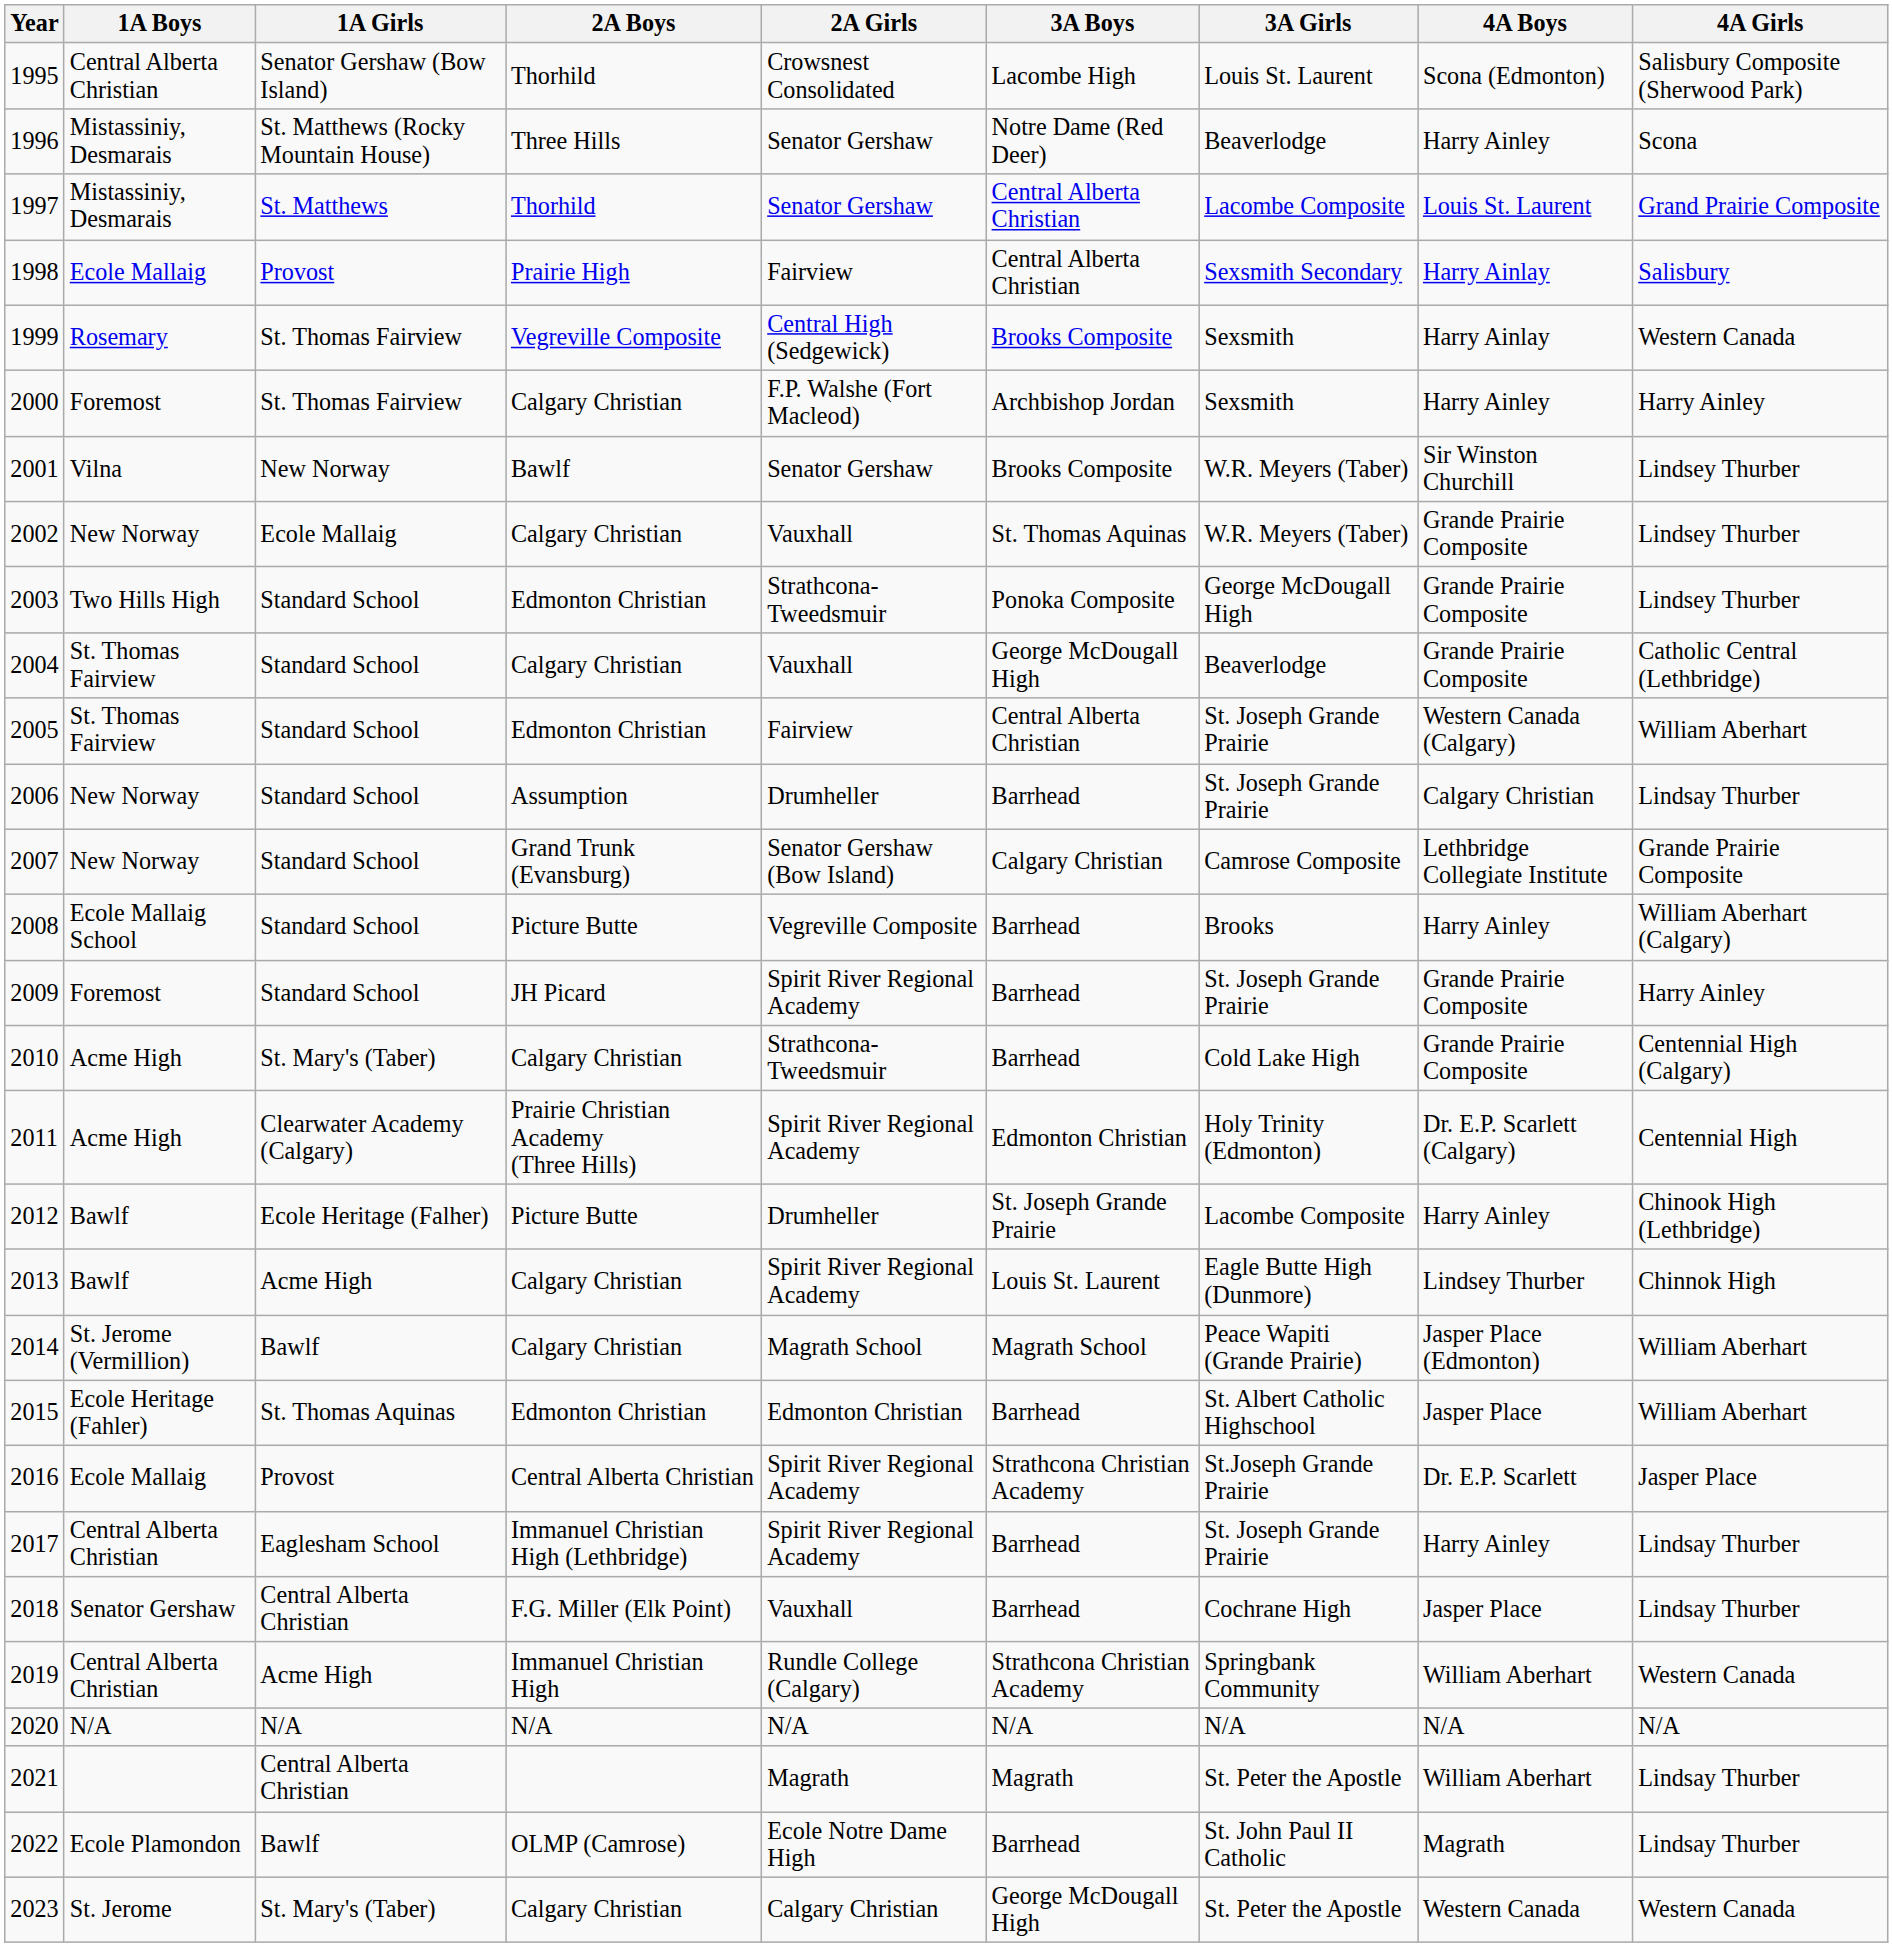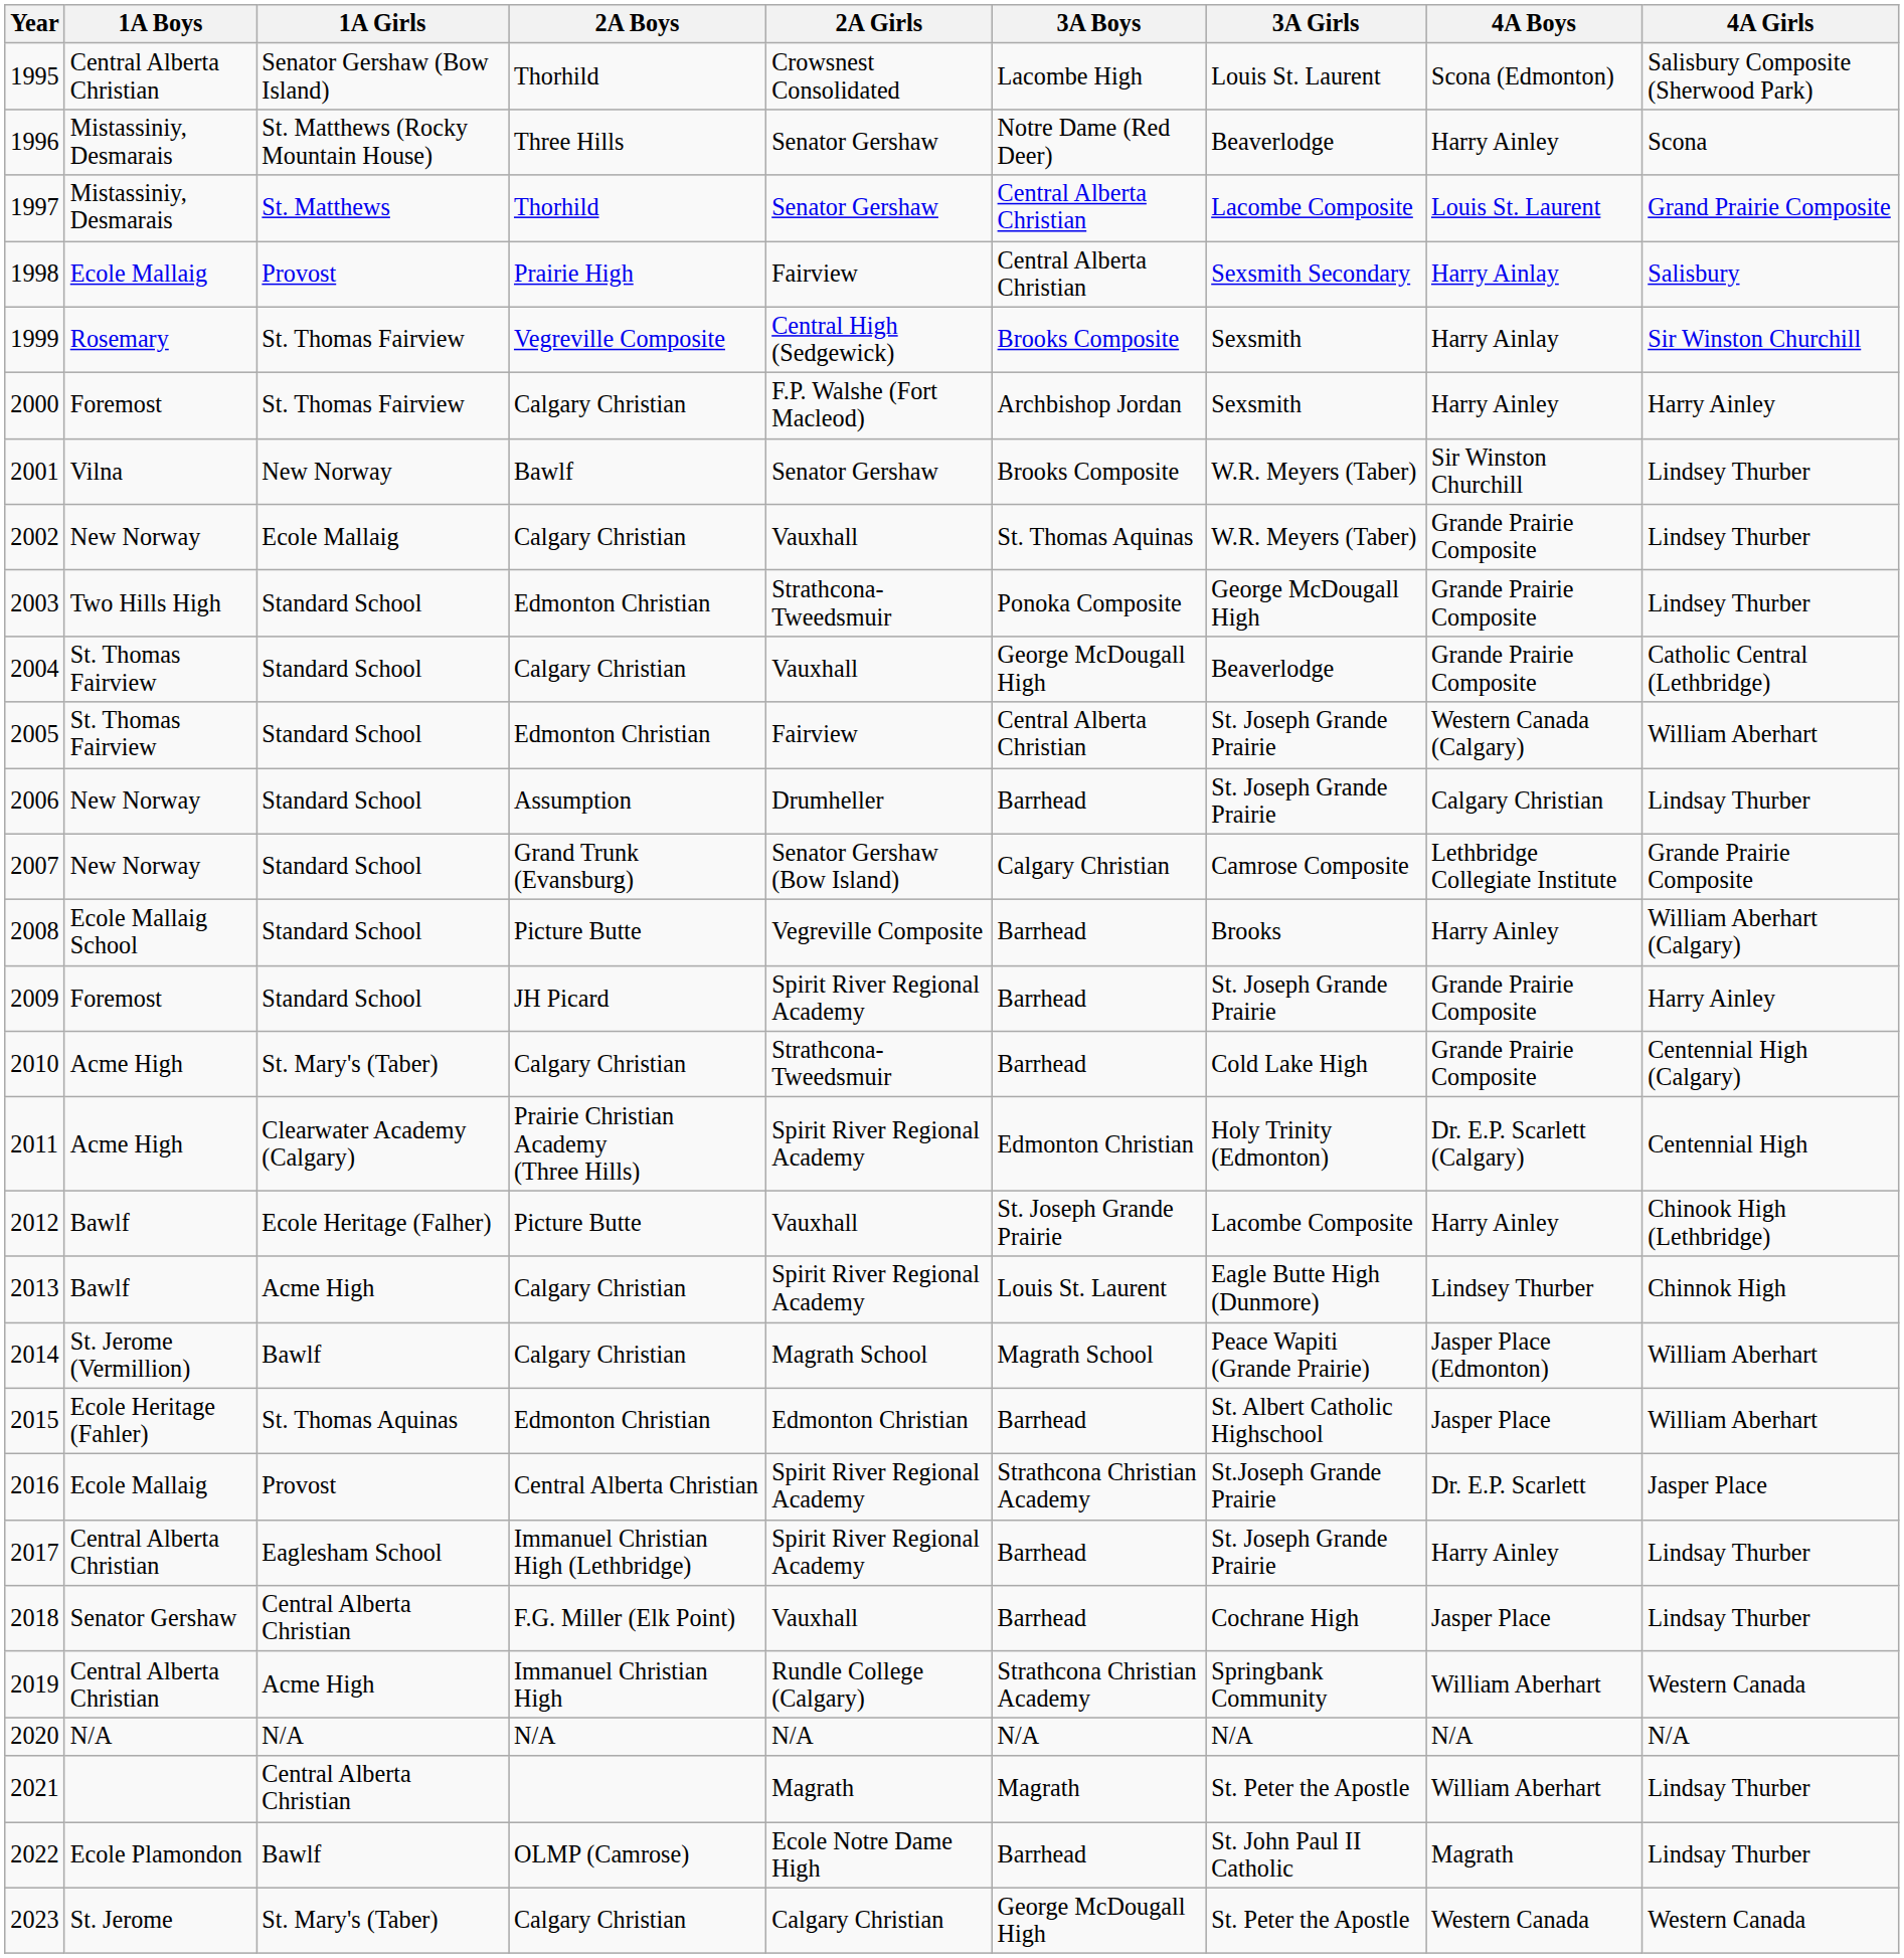 <table class="wikitable">
 <tr>
 <th>Year</th>
 <th>1A Boys</th>
 <th>1A Girls</th>
 <th>2A Boys</th>
 <th>2A Girls</th>
 <th>3A Boys</th>
 <th>3A Girls</th>
 <th>4A Boys</th>
 <th>4A Girls</th>
 </tr>
 <tr>
 <td>1995</td>
 <td>Central Alberta Christian</td>
 <td>Senator Gershaw (Bow Island)</td>
 <td>Thorhild</td>
 <td>Crowsnest Consolidated</td>
 <td>Lacombe High</td>
 <td>Louis St. Laurent</td>
 <td>Scona (Edmonton)</td>
 <td>Salisbury Composite (Sherwood Park)</td>
 </tr>
 <tr>
 <td>1996</td>
 <td>Mistassiniy, Desmarais</td>
 <td>St. Matthews (Rocky Mountain House)</td>
 <td>Three Hills</td>
 <td>Senator Gershaw</td>
 <td>Notre Dame (Red Deer)</td>
 <td>Beaverlodge</td>
 <td>Harry Ainley</td>
 <td>Scona</td>
 </tr>
 <tr>
 <td>1997</td>
 <td>Mistassiniy, Desmarais</td>
 <td><a href='#'>St. Matthews</a></td>
 <td><a href='#'>Thorhild</a></td>
 <td><a href='#'>Senator Gershaw</a></td>
 <td><a href='#'>Central Alberta Christian</a></td>
 <td><a href='#'>Lacombe Composite</a></td>
 <td><a href='#'>Louis St. Laurent</a></td>
 <td><a href='#'>Grand Prairie Composite</a></td>
 </tr>
 <tr>
 <td>1998</td>
 <td><a href='#'>Ecole Mallaig</a></td>
 <td><a href='#'>Provost</a></td>
 <td><a href='#'>Prairie High</a></td>
 <td>Fairview</td>
 <td>Central Alberta Christian</td>
 <td><a href='#'>Sexsmith Secondary</a></td>
 <td><a href='#'>Harry Ainlay</a></td>
 <td><a href='#'>Salisbury</a></td>
 </tr>
 <tr>
 <td>1999</td>
 <td><a href='#'>Rosemary</a></td>
 <td>St. Thomas Fairview</td>
 <td><a href='#'>Vegreville Composite</a></td>
 <td><a href='#'>Central High</a> (Sedgewick)</td>
 <td><a href='#'>Brooks Composite</a></td>
 <td>Sexsmith</td>
 <td>Harry Ainlay</td>
-<td>Western Canada</td>
+<td><a href='#'>Sir Winston Churchill</a></td>
 </tr>
 <tr>
 <td>2000</td>
 <td>Foremost</td>
 <td>St. Thomas Fairview</td>
 <td>Calgary Christian</td>
 <td>F.P. Walshe (Fort Macleod)</td>
 <td>Archbishop Jordan</td>
 <td>Sexsmith</td>
 <td>Harry Ainley</td>
 <td>Harry Ainley</td>
 </tr>
 <tr>
 <td>2001</td>
 <td>Vilna</td>
 <td>New Norway</td>
 <td>Bawlf</td>
 <td>Senator Gershaw</td>
 <td>Brooks Composite</td>
 <td>W.R. Meyers (Taber)</td>
 <td>Sir Winston Churchill</td>
 <td>Lindsey Thurber</td>
 </tr>
 <tr>
 <td>2002</td>
 <td>New Norway</td>
 <td>Ecole Mallaig</td>
 <td>Calgary Christian</td>
 <td>Vauxhall</td>
 <td>St. Thomas Aquinas</td>
 <td>W.R. Meyers (Taber)</td>
 <td>Grande Prairie Composite</td>
 <td>Lindsey Thurber</td>
 </tr>
 <tr>
 <td>2003</td>
 <td>Two Hills High</td>
 <td>Standard School</td>
 <td>Edmonton Christian</td>
 <td>Strathcona-Tweedsmuir</td>
 <td>Ponoka Composite</td>
 <td>George McDougall High</td>
 <td>Grande Prairie Composite</td>
 <td>Lindsey Thurber</td>
 </tr>
 <tr>
 <td>2004</td>
 <td>St. Thomas Fairview</td>
 <td>Standard School</td>
 <td>Calgary Christian</td>
 <td>Vauxhall</td>
 <td>George McDougall High</td>
 <td>Beaverlodge</td>
 <td>Grande Prairie Composite</td>
 <td>Catholic Central (Lethbridge)</td>
 </tr>
 <tr>
 <td>2005</td>
 <td>St. Thomas Fairview</td>
 <td>Standard School</td>
 <td>Edmonton Christian</td>
 <td>Fairview</td>
 <td>Central Alberta Christian</td>
 <td>St. Joseph Grande Prairie</td>
 <td>Western Canada (Calgary)</td>
 <td>William Aberhart</td>
 </tr>
 <tr>
 <td>2006</td>
 <td>New Norway</td>
 <td>Standard School</td>
 <td>Assumption</td>
 <td>Drumheller</td>
 <td>Barrhead</td>
 <td>St. Joseph Grande Prairie</td>
 <td>Calgary Christian</td>
 <td>Lindsay Thurber</td>
 </tr>
 <tr>
 <td>2007</td>
 <td>New Norway</td>
 <td>Standard School</td>
 <td>Grand Trunk (Evansburg)</td>
 <td>Senator Gershaw (Bow Island)</td>
 <td>Calgary Christian</td>
 <td>Camrose Composite</td>
 <td>Lethbridge Collegiate Institute</td>
 <td>Grande Prairie Composite</td>
 </tr>
 <tr>
 <td>2008</td>
 <td>Ecole Mallaig School</td>
 <td>Standard School</td>
 <td>Picture Butte</td>
 <td>Vegreville Composite</td>
 <td>Barrhead</td>
 <td>Brooks</td>
 <td>Harry Ainley</td>
 <td>William Aberhart (Calgary)</td>
 </tr>
 <tr>
 <td>2009</td>
 <td>Foremost</td>
 <td>Standard School</td>
 <td>JH Picard</td>
 <td>Spirit River Regional Academy</td>
 <td>Barrhead</td>
 <td>St. Joseph Grande Prairie</td>
 <td>Grande Prairie Composite</td>
 <td>Harry Ainley</td>
 </tr>
 <tr>
 <td>2010</td>
 <td>Acme High</td>
 <td>St. Mary's (Taber)</td>
 <td>Calgary Christian</td>
 <td>Strathcona-Tweedsmuir</td>
 <td>Barrhead</td>
 <td>Cold Lake High</td>
 <td>Grande Prairie Composite</td>
 <td>Centennial High (Calgary)</td>
 </tr>
 <tr>
 <td>2011</td>
 <td>Acme High</td>
 <td>Clearwater Academy (Calgary)</td>
 <td>Prairie Christian Academy<br>(Three Hills)</td>
 <td>Spirit River Regional Academy</td>
 <td>Edmonton Christian</td>
 <td>Holy Trinity (Edmonton)</td>
 <td>Dr. E.P. Scarlett (Calgary)</td>
 <td>Centennial High</td>
 </tr>
 <tr>
 <td>2012</td>
 <td>Bawlf</td>
 <td>Ecole Heritage (Falher)</td>
 <td>Picture Butte</td>
-<td>Drumheller</td>
+<td>Vauxhall</td>
 <td>St. Joseph Grande Prairie</td>
 <td>Lacombe Composite</td>
 <td>Harry Ainley</td>
 <td>Chinook High (Lethbridge)</td>
 </tr>
 <tr>
 <td>2013</td>
 <td>Bawlf</td>
 <td>Acme High</td>
 <td>Calgary Christian</td>
 <td>Spirit River Regional Academy</td>
 <td>Louis St. Laurent</td>
 <td>Eagle Butte High (Dunmore)</td>
 <td>Lindsey Thurber</td>
 <td>Chinnok High</td>
 </tr>
 <tr>
 <td>2014</td>
 <td>St. Jerome (Vermillion)</td>
 <td>Bawlf</td>
 <td>Calgary Christian</td>
 <td>Magrath School</td>
 <td>Magrath School</td>
 <td>Peace Wapiti (Grande Prairie)</td>
 <td>Jasper Place (Edmonton)</td>
 <td>William Aberhart</td>
 </tr>
 <tr>
 <td>2015</td>
 <td>Ecole Heritage (Fahler)</td>
 <td>St. Thomas Aquinas</td>
 <td>Edmonton Christian</td>
 <td>Edmonton Christian</td>
 <td>Barrhead</td>
 <td>St. Albert Catholic Highschool</td>
 <td>Jasper Place</td>
 <td>William Aberhart</td>
 </tr>
 <tr>
 <td>2016</td>
 <td>Ecole Mallaig</td>
 <td>Provost</td>
 <td>Central Alberta Christian</td>
 <td>Spirit River Regional Academy</td>
 <td>Strathcona Christian Academy</td>
 <td>St.Joseph Grande Prairie</td>
 <td>Dr. E.P. Scarlett</td>
 <td>Jasper Place</td>
 </tr>
 <tr>
 <td>2017</td>
 <td>Central Alberta Christian</td>
 <td>Eaglesham School</td>
 <td>Immanuel Christian High (Lethbridge)</td>
 <td>Spirit River Regional Academy</td>
 <td>Barrhead</td>
 <td>St. Joseph Grande Prairie</td>
 <td>Harry Ainley</td>
 <td>Lindsay Thurber</td>
 </tr>
 <tr>
 <td>2018</td>
 <td>Senator Gershaw</td>
 <td>Central Alberta Christian</td>
 <td>F.G. Miller (Elk Point)</td>
 <td>Vauxhall</td>
 <td>Barrhead</td>
 <td>Cochrane High</td>
 <td>Jasper Place</td>
 <td>Lindsay Thurber</td>
 </tr>
 <tr>
 <td>2019</td>
 <td>Central Alberta Christian</td>
 <td>Acme High</td>
 <td>Immanuel Christian High</td>
 <td>Rundle College (Calgary)</td>
 <td>Strathcona Christian Academy</td>
 <td>Springbank Community</td>
 <td>William Aberhart</td>
 <td>Western Canada</td>
 </tr>
 <tr>
 <td>2020</td>
 <td>N/A</td>
 <td>N/A</td>
 <td>N/A</td>
 <td>N/A</td>
 <td>N/A</td>
 <td>N/A</td>
 <td>N/A</td>
 <td>N/A</td>
 </tr>
 <tr>
 <td>2021</td>
 <td></td>
 <td>Central Alberta Christian</td>
 <td></td>
 <td>Magrath</td>
 <td>Magrath</td>
 <td>St. Peter the Apostle</td>
 <td>William Aberhart</td>
 <td>Lindsay Thurber</td>
 </tr>
 <tr>
 <td>2022</td>
 <td>Ecole Plamondon</td>
 <td>Bawlf</td>
 <td>OLMP (Camrose)</td>
 <td>Ecole Notre Dame High</td>
 <td>Barrhead</td>
 <td>St. John Paul II Catholic</td>
 <td>Magrath</td>
 <td>Lindsay Thurber</td>
 </tr>
 <tr>
 <td>2023</td>
 <td>St. Jerome</td>
 <td>St. Mary's (Taber)</td>
 <td>Calgary Christian</td>
 <td>Calgary Christian</td>
 <td>George McDougall High</td>
 <td>St. Peter the Apostle</td>
 <td>Western Canada</td>
 <td>Western Canada</td>
 </tr>
 </table>
